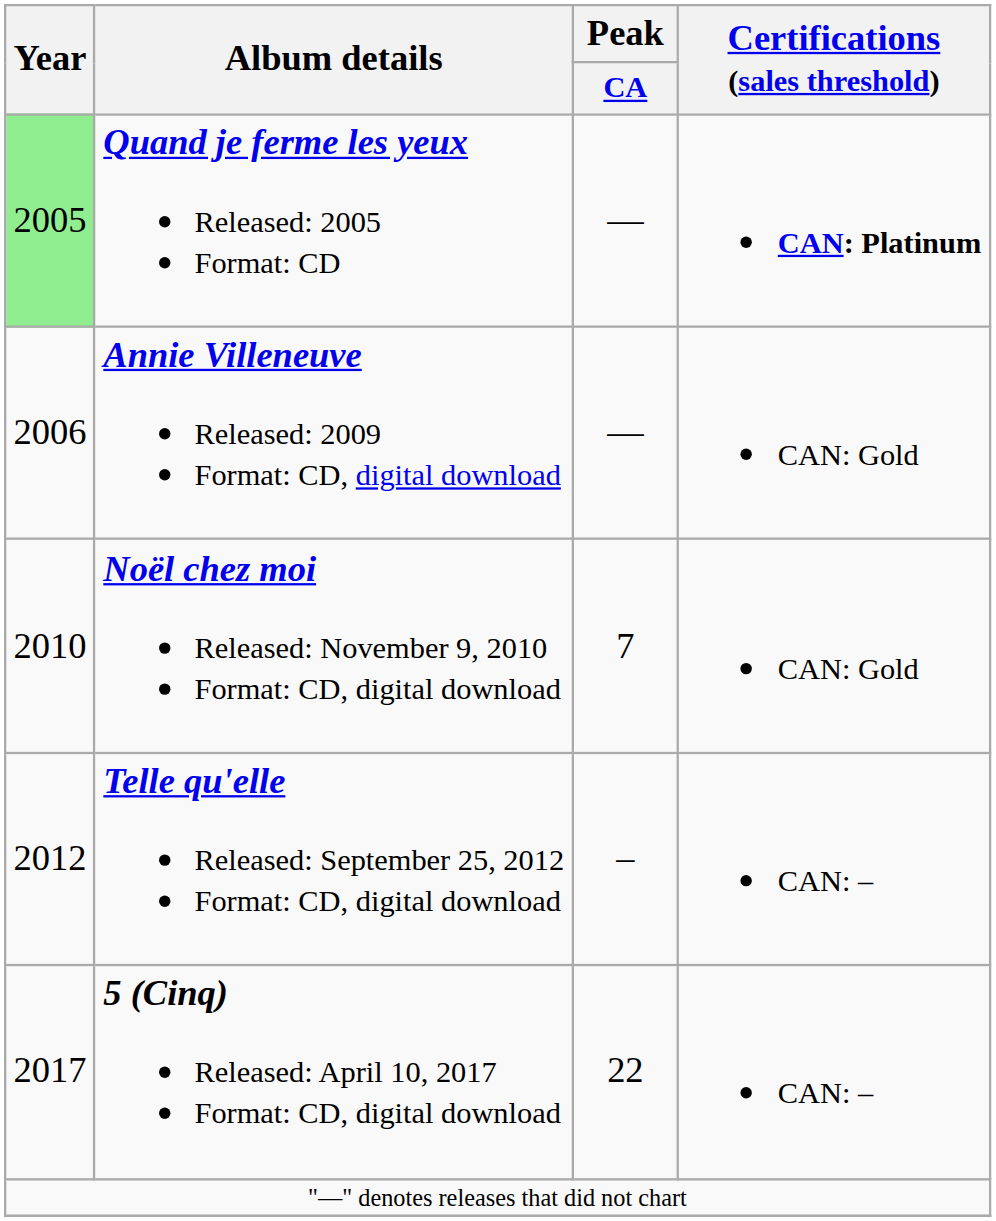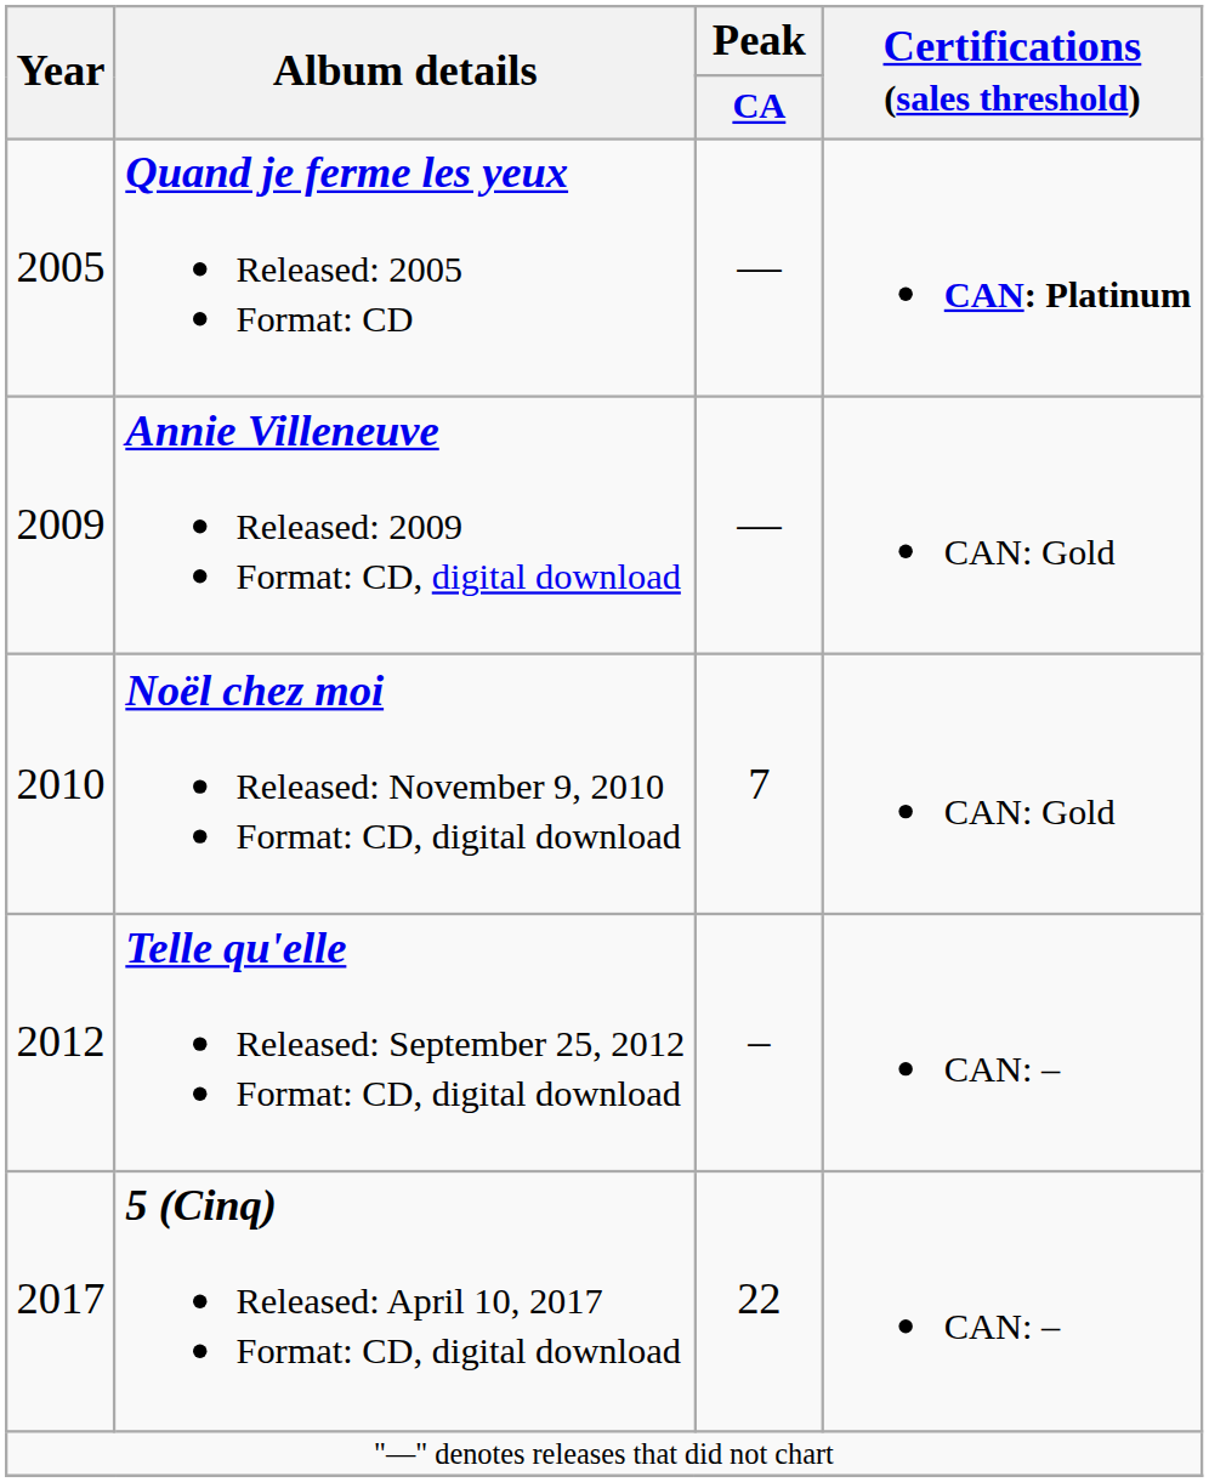 <table class="wikitable" style="text-align:center;">
 <tr>
 <th rowspan="2">Year</th>
 <th rowspan="2">Album details</th>
 <th colspan="1">Peak</th>
 <th rowspan="2"><a href='#'>Certifications</a><br><small>(<a href='#'>sales threshold</a>)</small></th>
 </tr>
 <tr style="font-size:smaller;">
 <th width="40"><a href='#'>CA</a></th>
 </tr>
 <tr>
-<td style="background: lightgreen;">2005</td>
+<td>2005</td>
 <td align="left"><strong><em><a href='#'>Quand je ferme les yeux</a></em></strong><br><ul><li><small>Released: 2005</small></li><li><small>Format: CD</small></li></ul></td>
 <td>—</td>
 <td align="left"><strong><br><ul><li><small><a href='#'>CAN</a>: Platinum</small></li></ul></strong></td>
 </tr>
 <tr>
-<td>2006</td>
+<td>2009</td>
 <td align="left"><strong><em><a href='#'>Annie Villeneuve</a></em></strong><br><ul><li><small>Released: 2009</small></li><li><small>Format: CD, <a href='#'>digital download</a></small></li></ul></td>
 <td>—</td>
 <td align="left"><br><ul><li><small>CAN: Gold</small></li></ul></td>
 </tr>
 <tr>
 <td>2010</td>
 <td align="left"><strong><em><a href='#'>Noël chez moi</a></em></strong><br><ul><li><small>Released: November 9, 2010</small></li><li><small>Format: CD, digital download</small></li></ul></td>
 <td>7</td>
 <td align="left"><br><ul><li><small>CAN: Gold</small></li></ul></td>
 </tr>
 <tr>
 <td>2012</td>
 <td align="left"><strong><em><a href='#'>Telle qu'elle</a></em></strong><br><ul><li><small>Released: September 25, 2012</small></li><li><small>Format: CD, digital download</small></li></ul></td>
 <td>–</td>
 <td align="left"><br><ul><li><small>CAN: –</small></li></ul></td>
 </tr>
 <tr>
 <td>2017</td>
 <td align="left"><strong><em>5 (Cinq)</em></strong><br><ul><li><small>Released: April 10, 2017</small></li><li><small>Format: CD, digital download</small></li></ul></td>
 <td>22<br></td>
 <td align="left"><br><ul><li><small>CAN: –</small></li></ul></td>
 </tr>
 <tr>
 <td colspan="10" style="font-size:8pt">"—" denotes releases that did not chart</td>
 </tr>
 <tr>
 </tr>
 </table>
